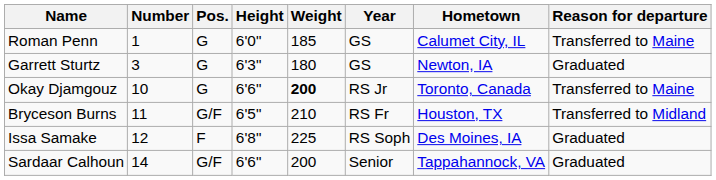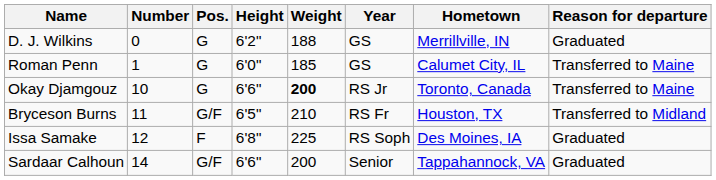 <table class="wikitable sortable" border="1">
 <tr>
 <th>Name</th>
 <th>Number</th>
 <th>Pos.</th>
 <th>Height</th>
 <th>Weight</th>
 <th>Year</th>
 <th>Hometown</th>
 <th class="unsortable">Reason for departure</th>
 </tr>
 <tr>
+<td>D. J. Wilkins</td>
+<td>0</td>
+<td>G</td>
+<td>6'2"</td>
+<td>188</td>
+<td>GS</td>
+<td><a href='#'>Merrillville, IN</a></td>
+<td>Graduated</td>
+</tr>
+<tr>
 <td>Roman Penn</td>
 <td>1</td>
 <td>G</td>
 <td>6'0"</td>
 <td>185</td>
 <td>GS</td>
 <td><a href='#'>Calumet City, IL</a></td>
 <td>Transferred to <a href='#'>Maine</a></td>
-</tr>
-<tr>
-<td>Garrett Sturtz</td>
-<td>3</td>
-<td>G</td>
-<td>6'3"</td>
-<td>180</td>
-<td>GS</td>
-<td><a href='#'>Newton, IA</a></td>
-<td>Graduated</td>
 </tr>
 <tr>
 <td>Okay Djamgouz</td>
 <td>10</td>
 <td>G</td>
 <td>6'6"</td>
 <td><strong>200</strong></td>
 <td>RS Jr</td>
 <td><a href='#'>Toronto, Canada</a></td>
 <td>Transferred to <a href='#'>Maine</a></td>
 </tr>
 <tr>
 <td>Bryceson Burns</td>
 <td>11</td>
 <td>G/F</td>
 <td>6'5"</td>
 <td>210</td>
 <td>RS Fr</td>
 <td><a href='#'>Houston, TX</a></td>
 <td>Transferred to <a href='#'>Midland</a></td>
 </tr>
 <tr>
 <td>Issa Samake</td>
 <td>12</td>
 <td>F</td>
 <td>6'8"</td>
 <td>225</td>
 <td>RS Soph</td>
 <td><a href='#'>Des Moines, IA</a></td>
 <td>Graduated</td>
 </tr>
 <tr>
 <td>Sardaar Calhoun</td>
 <td>14</td>
 <td>G/F</td>
 <td>6'6"</td>
 <td>200</td>
 <td>Senior</td>
 <td><a href='#'>Tappahannock, VA</a></td>
 <td>Graduated</td>
 </tr>
 </table>
